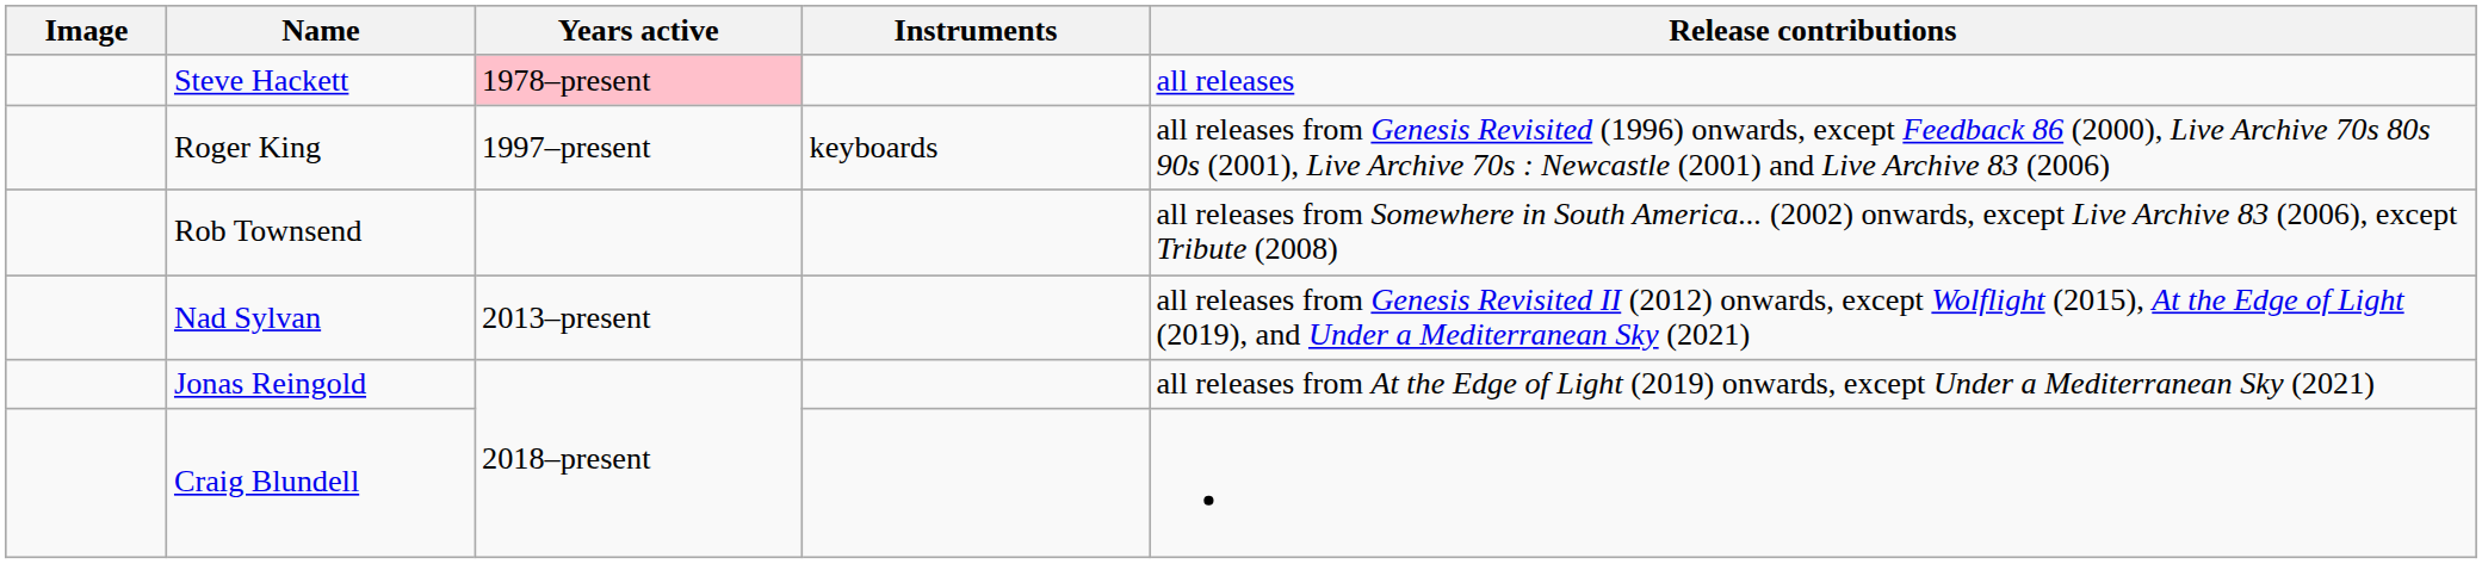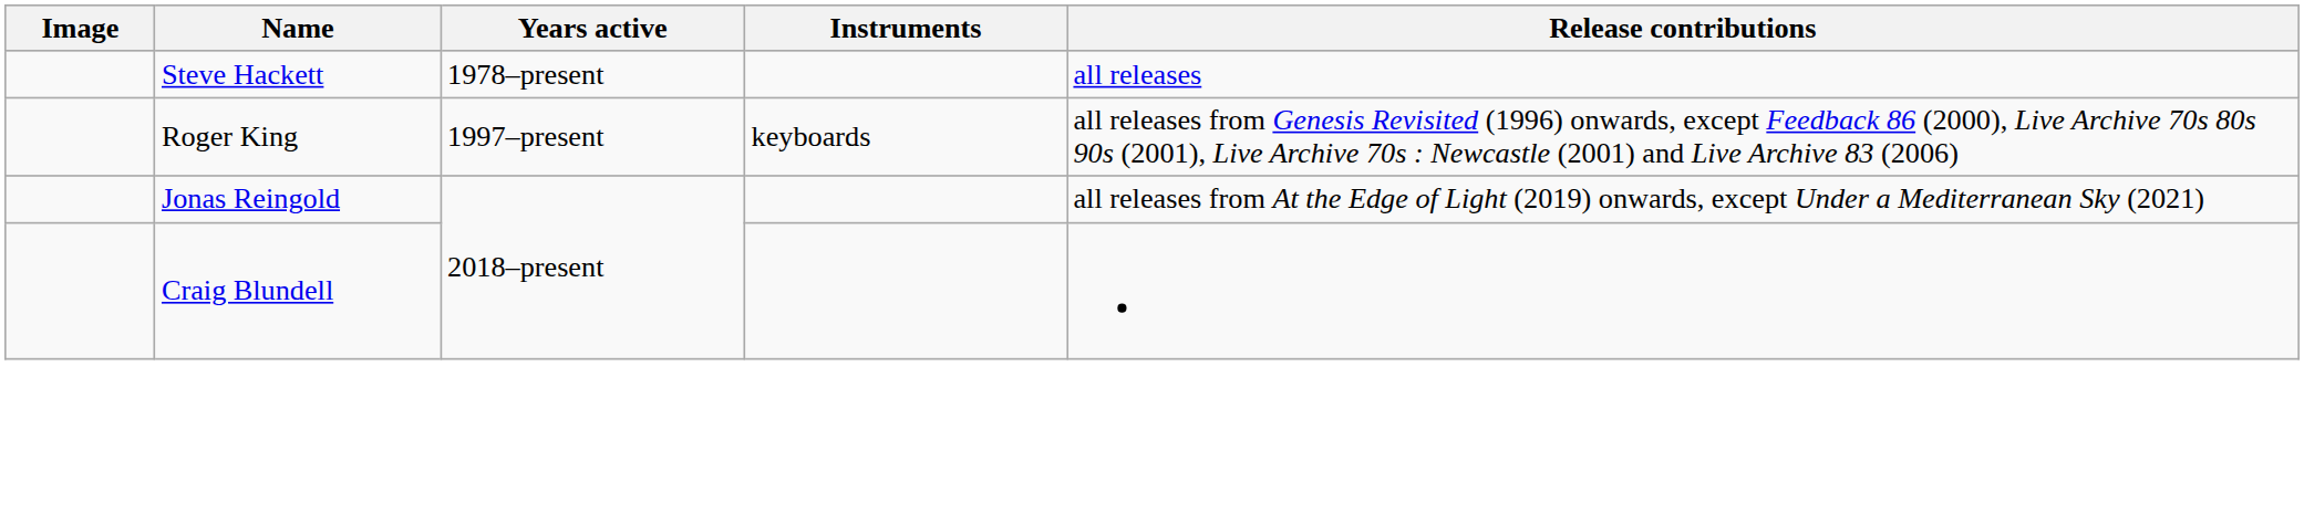 <table class="wikitable" border="1" width="100%">
 <tr>
 <th width="75">Image</th>
 <th width="150">Name</th>
 <th width="160">Years active</th>
 <th width="170">Instruments</th>
 <th>Release contributions</th>
 </tr>
 <tr>
 <td></td>
 <td><a href='#'>Steve Hackett</a></td>
-<td style="background: pink;">1978–present</td>
+<td>1978–present</td>
 <td></td>
 <td><a href='#'>all releases</a></td>
 </tr>
 <tr>
 <td></td>
 <td>Roger King</td>
 <td>1997–present</td>
 <td>keyboards</td>
 <td>all releases from <em><a href='#'>Genesis Revisited</a></em> (1996) onwards, except <em><a href='#'>Feedback 86</a></em> (2000), <em>Live Archive 70s 80s 90s</em> (2001), <em>Live Archive 70s : Newcastle</em> (2001) and <em>Live Archive 83</em> (2006)</td>
-</tr>
-<tr>
-<td></td>
-<td>Rob Townsend</td>
-<td></td>
-<td></td>
-<td>all releases from <em>Somewhere in South America...</em> (2002) onwards, except <em>Live Archive 83</em> (2006), except <em>Tribute</em> (2008)</td>
-</tr>
-<tr>
-<td></td>
-<td><a href='#'>Nad Sylvan</a></td>
-<td>2013–present</td>
-<td></td>
-<td>all releases from <em><a href='#'>Genesis Revisited II</a></em> (2012) onwards, except <em><a href='#'>Wolflight</a></em> (2015), <em><a href='#'>At the Edge of Light</a></em> (2019), and <em><a href='#'>Under a Mediterranean Sky</a></em> (2021)</td>
 </tr>
 <tr>
 <td></td>
 <td><a href='#'>Jonas Reingold</a></td>
 <td rowspan="2">2018–present</td>
 <td></td>
 <td>all releases from <em>At the Edge of Light</em> (2019) onwards, except <em>Under a Mediterranean Sky</em> (2021)</td>
 </tr>
 <tr>
 <td></td>
 <td><a href='#'>Craig Blundell</a></td>
 <td></td>
 <td><br><ul><li></li></ul></td>
 </tr>
 </table>
